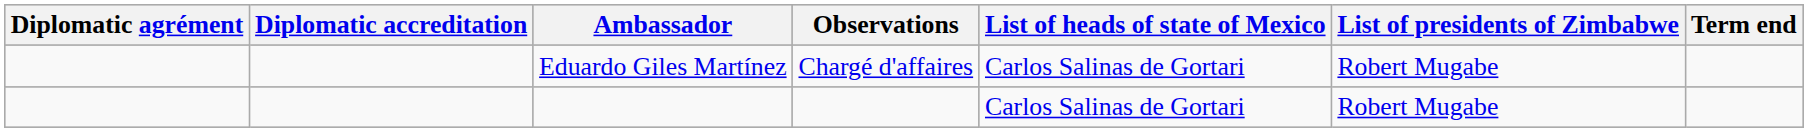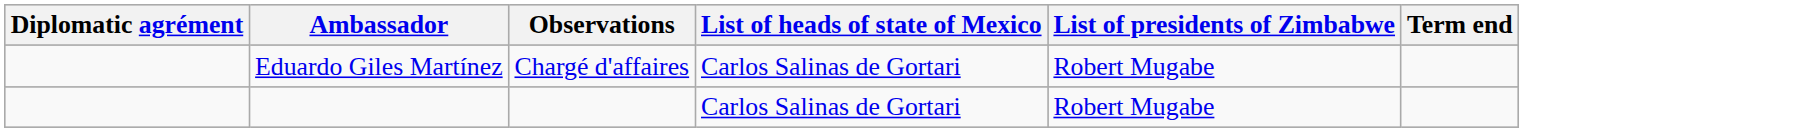 <table class="wikitable sortable">
 <tr>
 <th>Diplomatic <a href='#'>agrément</a></th>
-<th><a href='#'>Diplomatic accreditation</a></th>
 <th><a href='#'>Ambassador</a></th>
 <th>Observations</th>
 <th><a href='#'>List of heads of state of Mexico</a></th>
 <th><a href='#'>List of presidents of Zimbabwe</a></th>
 <th>Term end</th>
 </tr>
 <tr>
-<td></td>
 <td></td>
 <td><a href='#'>Eduardo Giles Martínez</a></td>
 <td><a href='#'>Chargé d'affaires</a></td>
 <td><a href='#'>Carlos Salinas de Gortari</a></td>
 <td><a href='#'>Robert Mugabe</a></td>
 <td></td>
 </tr>
 <tr>
 <td></td>
 <td></td>
 <td></td>
-<td></td>
 <td><a href='#'>Carlos Salinas de Gortari</a></td>
 <td><a href='#'>Robert Mugabe</a></td>
 <td></td>
 </tr>
 </table>
